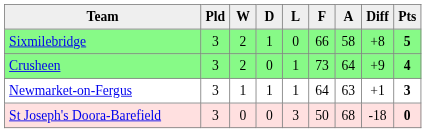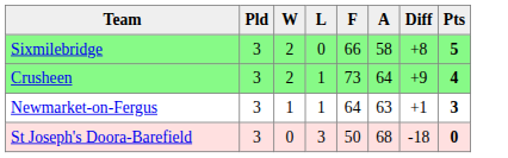 <table style=border-collapse:collapse border=1 cellspacing=0 cellpadding=5>
 <tr align=center bgcolor=#efefef>
 <th width=220>Team</th>
 <th width=20>Pld</th>
 <th width=20>W</th>
-<th width=20>D</th>
 <th width=20>L</th>
 <th width=20>F</th>
 <th width=20>A</th>
 <th width=20>Diff</th>
 <th width=20>Pts</th>
 </tr>
 <tr align=center style="background:#87FA87;">
 <td style="text-align:left;"> <a href='#'>Sixmilebridge</a></td>
 <td>3</td>
 <td>2</td>
-<td>1</td>
 <td>0</td>
 <td>66</td>
 <td>58</td>
 <td>+8</td>
 <td><strong>5</strong></td>
 </tr>
 <tr align=center style="background:#87FA87;">
 <td style="text-align:left;"> <a href='#'>Crusheen</a></td>
 <td>3</td>
 <td>2</td>
-<td>0</td>
 <td>1</td>
 <td>73</td>
 <td>64</td>
 <td>+9</td>
 <td><strong>4</strong></td>
 </tr>
 <tr align=center style="background:#FFFFFF;">
 <td style="text-align:left;"> <a href='#'>Newmarket-on-Fergus</a></td>
 <td>3</td>
 <td>1</td>
 <td>1</td>
-<td>1</td>
 <td>64</td>
 <td>63</td>
 <td>+1</td>
 <td><strong>3</strong></td>
 </tr>
 <tr align=center style="background:#FFE0E0;">
 <td style="text-align:left;"> <a href='#'>St Joseph's Doora-Barefield</a></td>
 <td>3</td>
 <td>0</td>
-<td>0</td>
 <td>3</td>
 <td>50</td>
 <td>68</td>
 <td>-18</td>
 <td><strong>0</strong></td>
 </tr>
 </table>
